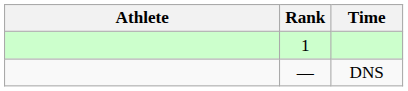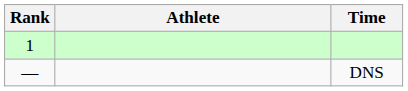 <table class=wikitable style="text-align:center">
 <tr>
+<th width=40>Rank</th>
 <th width=250>Athlete</th>
-<th width=40>Rank</th>
 <th width=60>Time</th>
 </tr>
 <tr bgcolor="ccffcc">
+<td>1</td>
 <td align=left></td>
-<td>1</td>
 <td></td>
 </tr>
 <tr>
+<td>—</td>
 <td align=left></td>
-<td>—</td>
 <td>DNS</td>
 </tr>
 </table>
